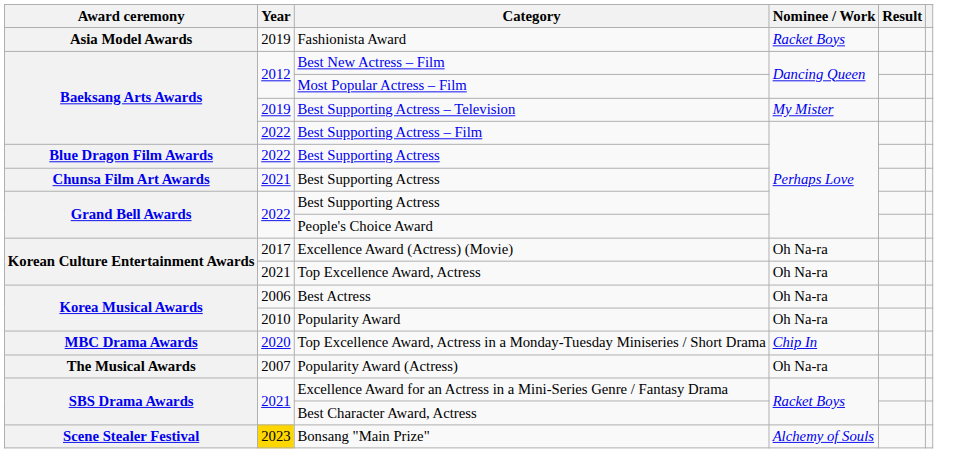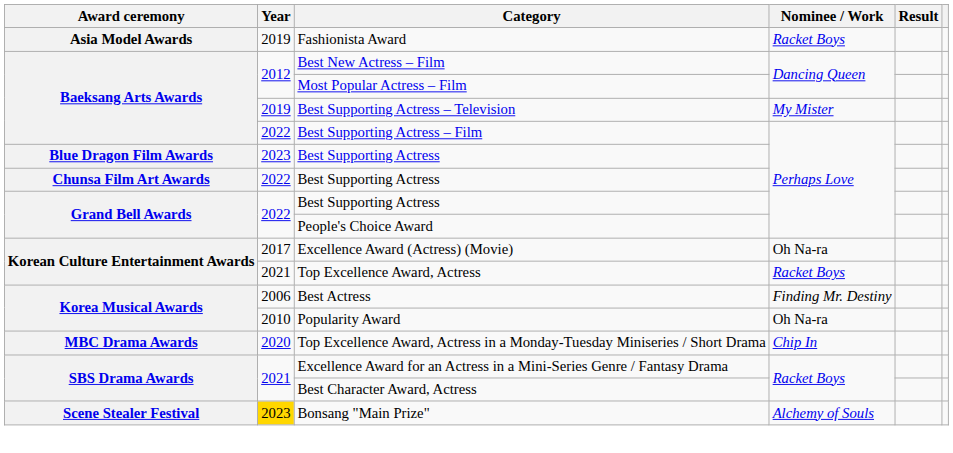 <table class="wikitable plainrowheaders sortable">
 <tr>
 <th scope="col">Award ceremony</th>
 <th scope="col">Year</th>
 <th scope="col">Category</th>
 <th scope="col">Nominee / Work</th>
 <th scope="col">Result</th>
 <th scope="col" class="unsortable"></th>
 </tr>
 <tr>
 <th scope="row">Asia Model Awards</th>
 <td>2019</td>
 <td>Fashionista Award</td>
 <td rowspan="1"><em><a href='#'>Racket Boys</a></em></td>
 <td></td>
 <td></td>
 </tr>
 <tr>
 <th scope="row"  rowspan="4"><a href='#'>Baeksang Arts Awards</a></th>
 <td rowspan="2"><a href='#'>2012</a></td>
 <td><a href='#'>Best New Actress – Film</a></td>
 <td rowspan="2"><a href='#'><em>Dancing Queen</em></a></td>
 <td></td>
 <td></td>
 </tr>
 <tr>
 <td><a href='#'>Most Popular Actress – Film</a></td>
 <td></td>
 <td></td>
 </tr>
 <tr>
 <td><a href='#'>2019</a></td>
 <td><a href='#'>Best Supporting Actress – Television</a></td>
 <td><em><a href='#'>My Mister</a></em></td>
 <td></td>
 <td></td>
 </tr>
 <tr>
 <td rowspan="1"><a href='#'>2022</a></td>
 <td><a href='#'>Best Supporting Actress – Film</a></td>
 <td rowspan="5"><em><a href='#'>Perhaps Love</a></em></td>
 <td></td>
 <td></td>
 </tr>
 <tr>
 <th scope="row"  rowspan="1"><a href='#'>Blue Dragon Film Awards</a></th>
-<td><a href='#'>2022</a></td>
+<td><a href='#'>2023</a></td>
 <td><a href='#'>Best Supporting Actress</a></td>
 <td></td>
 <td></td>
 </tr>
 <tr>
 <th scope="row"><a href='#'>Chunsa Film Art Awards</a></th>
-<td><a href='#'>2021</a></td>
+<td><a href='#'>2022</a></td>
 <td>Best Supporting Actress</td>
 <td></td>
 <td></td>
 </tr>
 <tr>
 <th scope="row"  rowspan="2"><a href='#'>Grand Bell Awards</a></th>
 <td rowspan="2"><a href='#'>2022</a></td>
 <td>Best Supporting Actress</td>
 <td></td>
 <td></td>
 </tr>
 <tr>
 <td>People's Choice Award</td>
 <td></td>
 <td></td>
 </tr>
 <tr>
 <th scope="row"  rowspan="2">Korean Culture Entertainment Awards</th>
 <td>2017</td>
 <td>Excellence Award (Actress) (Movie)</td>
 <td>Oh Na-ra</td>
 <td></td>
 <td></td>
 </tr>
 <tr>
 <td>2021</td>
 <td>Top Excellence Award, Actress</td>
-<td>Oh Na-ra</td>
+<td rowspan="1"><em><a href='#'>Racket Boys</a></em></td>
 <td></td>
 <td></td>
 </tr>
 <tr>
 <th scope="row"  rowspan="2"><a href='#'>Korea Musical Awards</a></th>
 <td>2006</td>
 <td>Best Actress</td>
-<td>Oh Na-ra</td>
+<td><em>Finding Mr. Destiny</em></td>
 <td></td>
 <td></td>
 </tr>
 <tr>
 <td>2010</td>
 <td>Popularity Award</td>
 <td>Oh Na-ra</td>
 <td></td>
 <td></td>
 </tr>
 <tr>
 <th scope="row"  rowspan="1"><a href='#'>MBC Drama Awards</a></th>
 <td><a href='#'>2020</a></td>
 <td>Top Excellence Award, Actress in a Monday-Tuesday Miniseries / Short Drama</td>
 <td><em><a href='#'>Chip In</a></em></td>
-<td></td>
-<td></td>
-</tr>
-<tr>
-<th scope="row">The Musical Awards</th>
-<td>2007</td>
-<td>Popularity Award (Actress)</td>
-<td>Oh Na-ra</td>
 <td></td>
 <td></td>
 </tr>
 <tr>
 <th scope="row"  rowspan="2"><a href='#'>SBS Drama Awards</a></th>
 <td rowspan="2"><a href='#'>2021</a></td>
 <td>Excellence Award for an Actress in a Mini-Series Genre / Fantasy Drama</td>
 <td rowspan="2"><em><a href='#'>Racket Boys</a></em></td>
 <td></td>
 <td></td>
 </tr>
 <tr>
 <td>Best Character Award, Actress</td>
 <td></td>
 <td></td>
 </tr>
 <tr>
 <th scope="row"><a href='#'>Scene Stealer Festival</a></th>
 <td style="background: gold;">2023</td>
 <td>Bonsang "Main Prize"</td>
 <td><em><a href='#'>Alchemy of Souls</a></em></td>
 <td></td>
 <td></td>
 </tr>
 </table>
